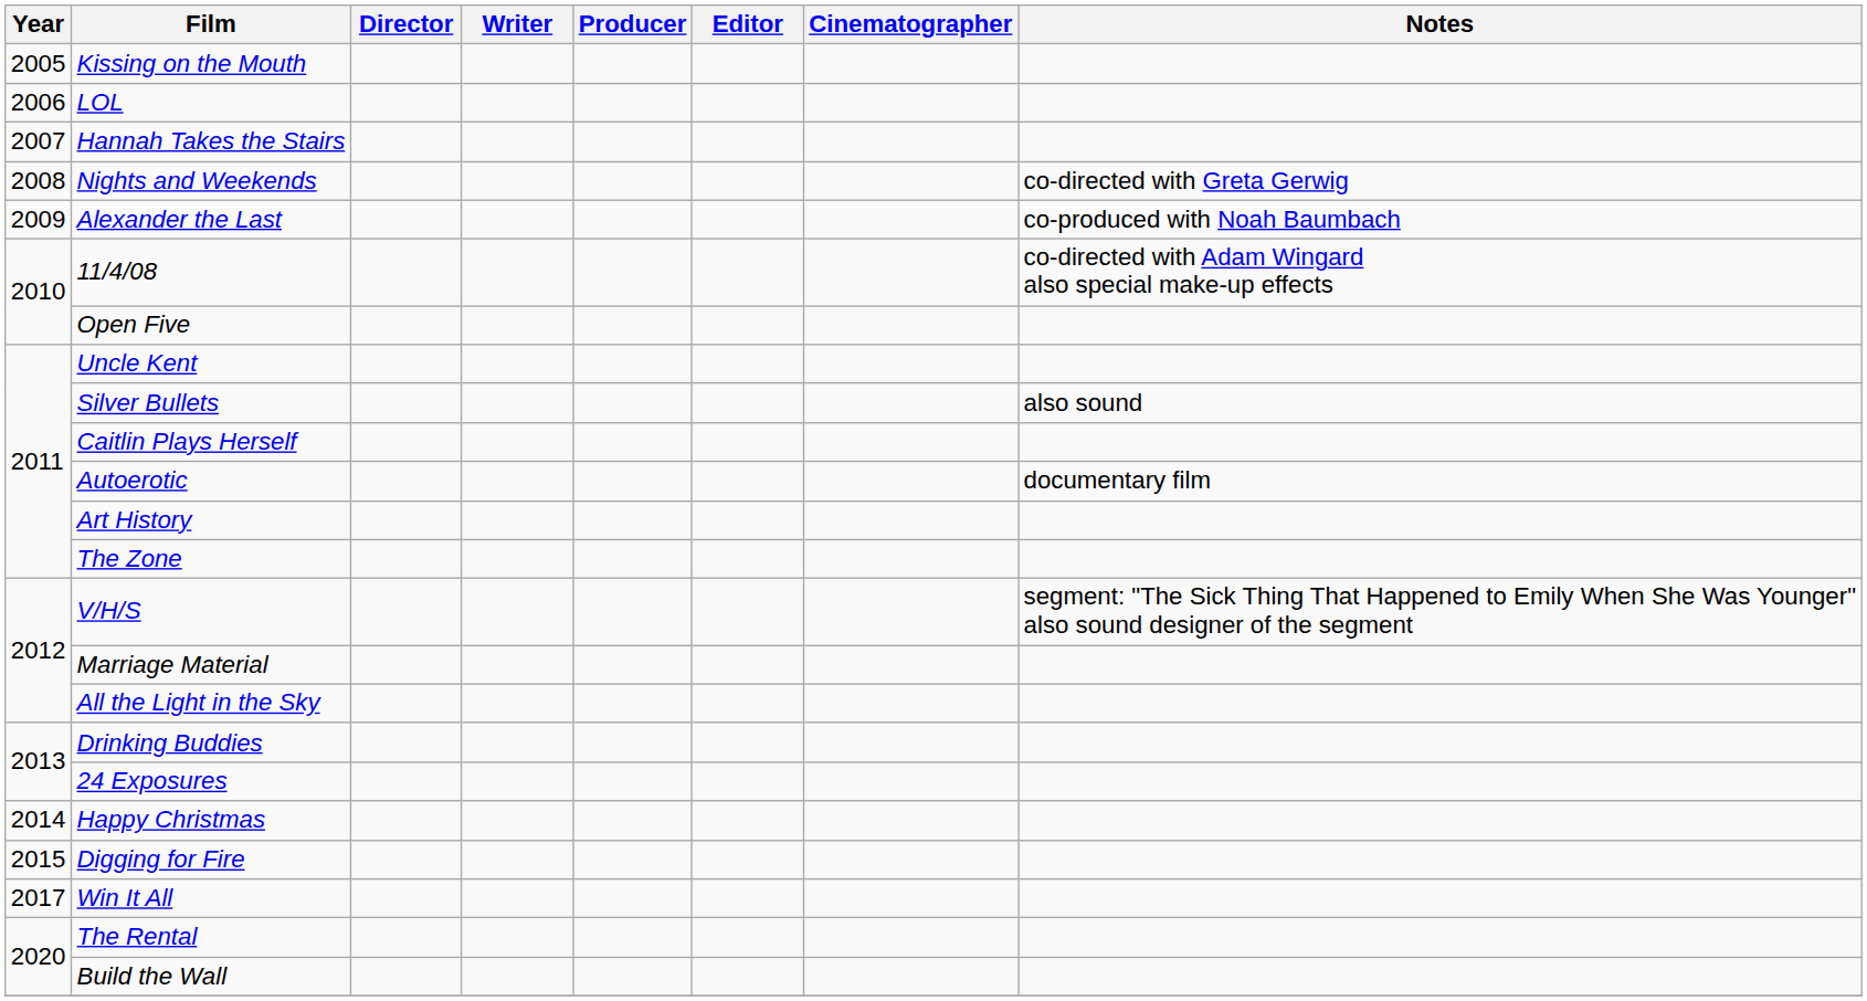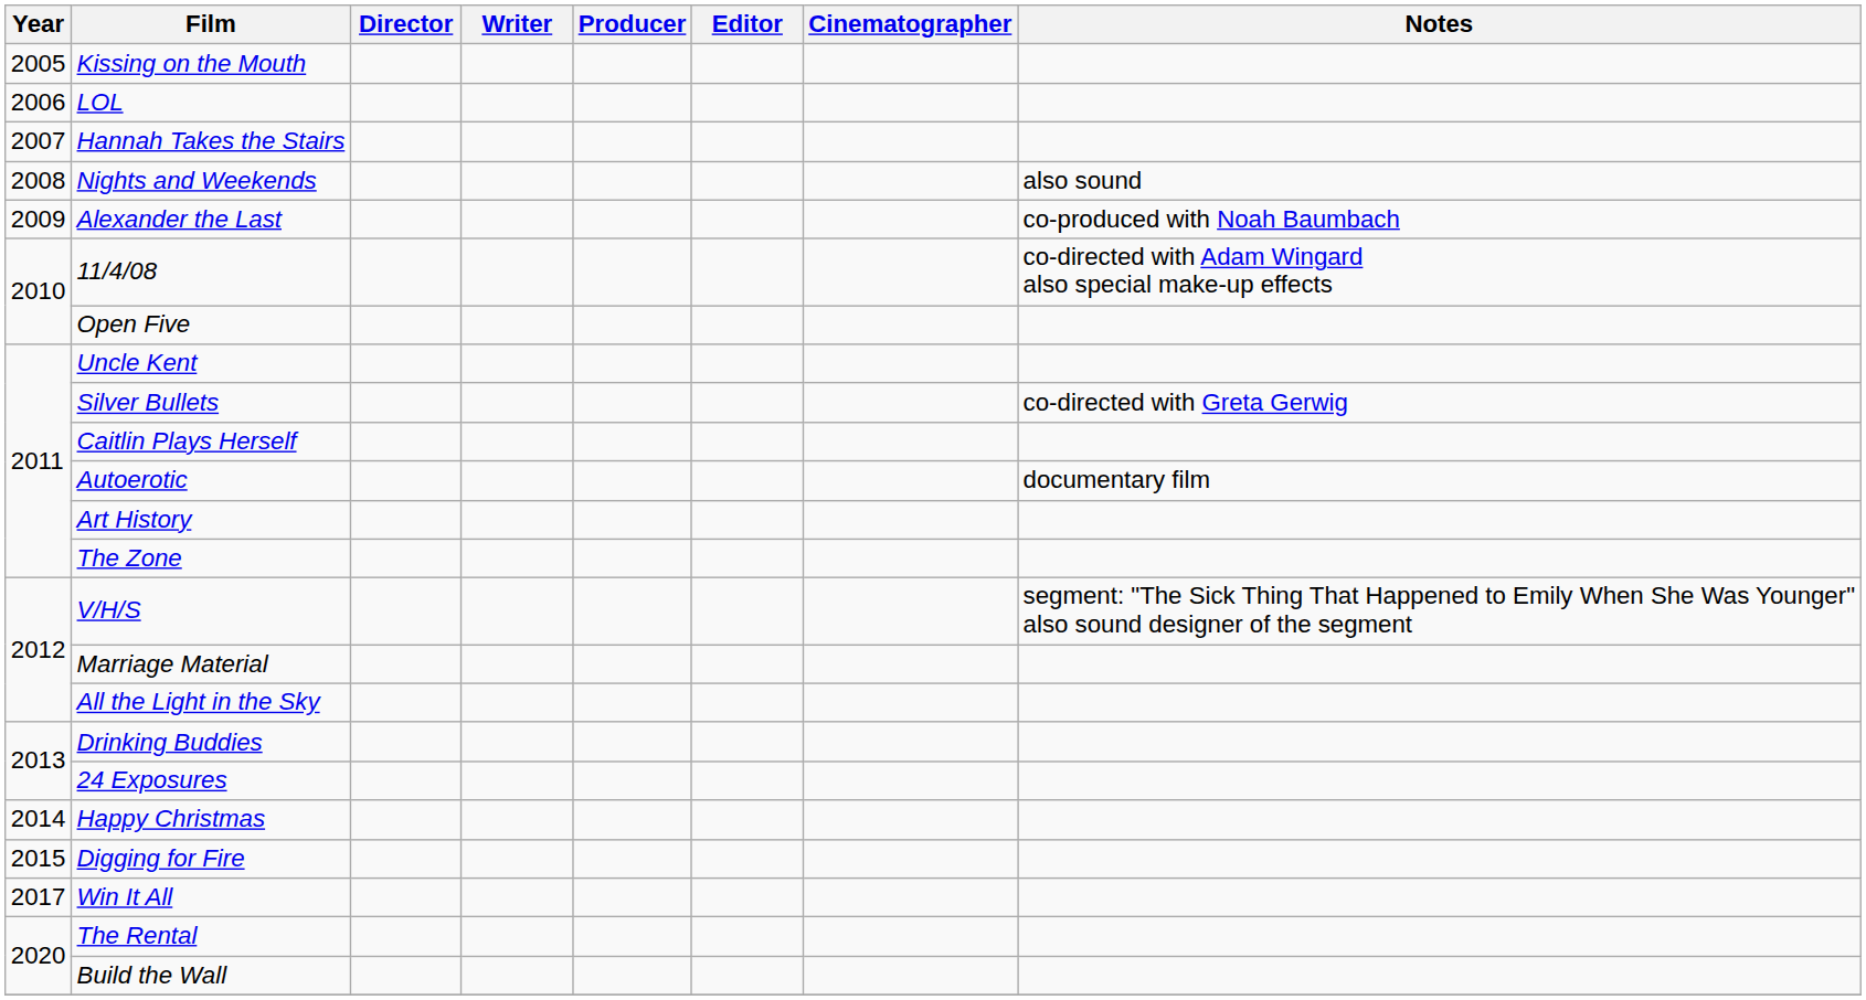 <table class="wikitable sortable" style="text-align:left">
 <tr>
 <th>Year</th>
 <th>Film</th>
 <th width=65><a href='#'>Director</a></th>
 <th width=65><a href='#'>Writer</a></th>
 <th width=65><a href='#'>Producer</a></th>
 <th width=65><a href='#'>Editor</a></th>
 <th width=65><a href='#'>Cinematographer</a></th>
 <th>Notes</th>
 </tr>
 <tr>
 <td>2005</td>
 <td style="text-align:left;"><em><a href='#'>Kissing on the Mouth</a></em></td>
 <td></td>
 <td></td>
 <td></td>
 <td></td>
 <td></td>
 <td></td>
 </tr>
 <tr>
 <td>2006</td>
 <td style="text-align:left;"><em><a href='#'>LOL</a></em></td>
 <td></td>
 <td></td>
 <td></td>
 <td></td>
 <td></td>
 <td></td>
 </tr>
 <tr>
 <td>2007</td>
 <td style="text-align:left;"><em><a href='#'>Hannah Takes the Stairs</a></em></td>
 <td></td>
 <td></td>
 <td></td>
 <td></td>
 <td></td>
 <td></td>
 </tr>
 <tr>
 <td>2008</td>
 <td style="text-align:left;"><em><a href='#'>Nights and Weekends</a></em></td>
 <td></td>
 <td></td>
 <td></td>
 <td></td>
 <td></td>
-<td>co-directed with <a href='#'>Greta Gerwig</a></td>
+<td>also sound</td>
 </tr>
 <tr>
 <td>2009</td>
 <td style="text-align:left;"><em><a href='#'>Alexander the Last</a></em></td>
 <td></td>
 <td></td>
 <td></td>
 <td></td>
 <td></td>
 <td>co-produced with <a href='#'>Noah Baumbach</a></td>
 </tr>
 <tr>
 <td rowspan=2>2010</td>
 <td><em>11/4/08</em></td>
 <td></td>
 <td></td>
 <td></td>
 <td></td>
 <td></td>
 <td>co-directed with <a href='#'>Adam Wingard</a><br>also special make-up effects</td>
 </tr>
 <tr>
 <td><em>Open Five</em></td>
 <td></td>
 <td></td>
 <td></td>
 <td></td>
 <td></td>
 <td></td>
 </tr>
 <tr>
 <td rowspan=6>2011</td>
 <td style="text-align:left;"><em><a href='#'>Uncle Kent</a></em></td>
 <td></td>
 <td></td>
 <td></td>
 <td></td>
 <td></td>
 <td></td>
 </tr>
 <tr>
 <td style="text-align:left;"><em><a href='#'>Silver Bullets</a></em></td>
 <td></td>
 <td></td>
 <td></td>
 <td></td>
 <td></td>
-<td>also sound</td>
+<td>co-directed with <a href='#'>Greta Gerwig</a></td>
 </tr>
 <tr>
 <td style="text-align:left;"><em><a href='#'>Caitlin Plays Herself</a></em></td>
 <td></td>
 <td></td>
 <td></td>
 <td></td>
 <td></td>
 <td></td>
 </tr>
 <tr>
 <td style="text-align:left;"><em><a href='#'>Autoerotic</a></em></td>
 <td></td>
 <td></td>
 <td></td>
 <td></td>
 <td></td>
 <td>documentary film</td>
 </tr>
 <tr>
 <td style="text-align:left;"><em><a href='#'>Art History</a></em></td>
 <td></td>
 <td></td>
 <td></td>
 <td></td>
 <td></td>
 <td></td>
 </tr>
 <tr>
 <td style="text-align:left;"><em><a href='#'>The Zone</a></em></td>
 <td></td>
 <td></td>
 <td></td>
 <td></td>
 <td></td>
 <td></td>
 </tr>
 <tr>
 <td rowspan=3>2012</td>
 <td style="text-align:left;"><em><a href='#'>V/H/S</a></em></td>
 <td></td>
 <td></td>
 <td></td>
 <td></td>
 <td></td>
 <td>segment: "The Sick Thing That Happened to Emily When She Was Younger"<br>also sound designer of the segment</td>
 </tr>
 <tr>
 <td style="text-align:left;"><em>Marriage Material</em></td>
 <td></td>
 <td></td>
 <td></td>
 <td></td>
 <td></td>
 <td></td>
 </tr>
 <tr>
 <td style="text-align:left;"><em><a href='#'>All the Light in the Sky</a></em></td>
 <td></td>
 <td></td>
 <td></td>
 <td></td>
 <td></td>
 <td></td>
 </tr>
 <tr>
 <td rowspan=2>2013</td>
 <td style="text-align:left;"><em><a href='#'>Drinking Buddies</a></em></td>
 <td></td>
 <td></td>
 <td></td>
 <td></td>
 <td></td>
 <td></td>
 </tr>
 <tr>
 <td style="text-align:left;"><em><a href='#'>24 Exposures</a></em></td>
 <td></td>
 <td></td>
 <td></td>
 <td></td>
 <td></td>
 <td></td>
 </tr>
 <tr>
 <td>2014</td>
 <td style="text-align:left;"><em><a href='#'>Happy Christmas</a></em></td>
 <td></td>
 <td></td>
 <td></td>
 <td></td>
 <td></td>
 <td></td>
 </tr>
 <tr>
 <td>2015</td>
 <td><em><a href='#'>Digging for Fire</a></em></td>
 <td></td>
 <td></td>
 <td></td>
 <td></td>
 <td></td>
 <td></td>
 </tr>
 <tr>
 <td>2017</td>
 <td><em><a href='#'>Win It All</a></em></td>
 <td></td>
 <td></td>
 <td></td>
 <td></td>
 <td></td>
 <td></td>
 </tr>
 <tr>
 <td rowspan=2>2020</td>
 <td><em><a href='#'>The Rental</a></em></td>
 <td></td>
 <td></td>
 <td></td>
 <td></td>
 <td></td>
 <td></td>
 </tr>
 <tr>
 <td><em>Build the Wall</em></td>
 <td></td>
 <td></td>
 <td></td>
 <td></td>
 <td></td>
 <td></td>
 </tr>
 <tr>
 </tr>
 </table>
